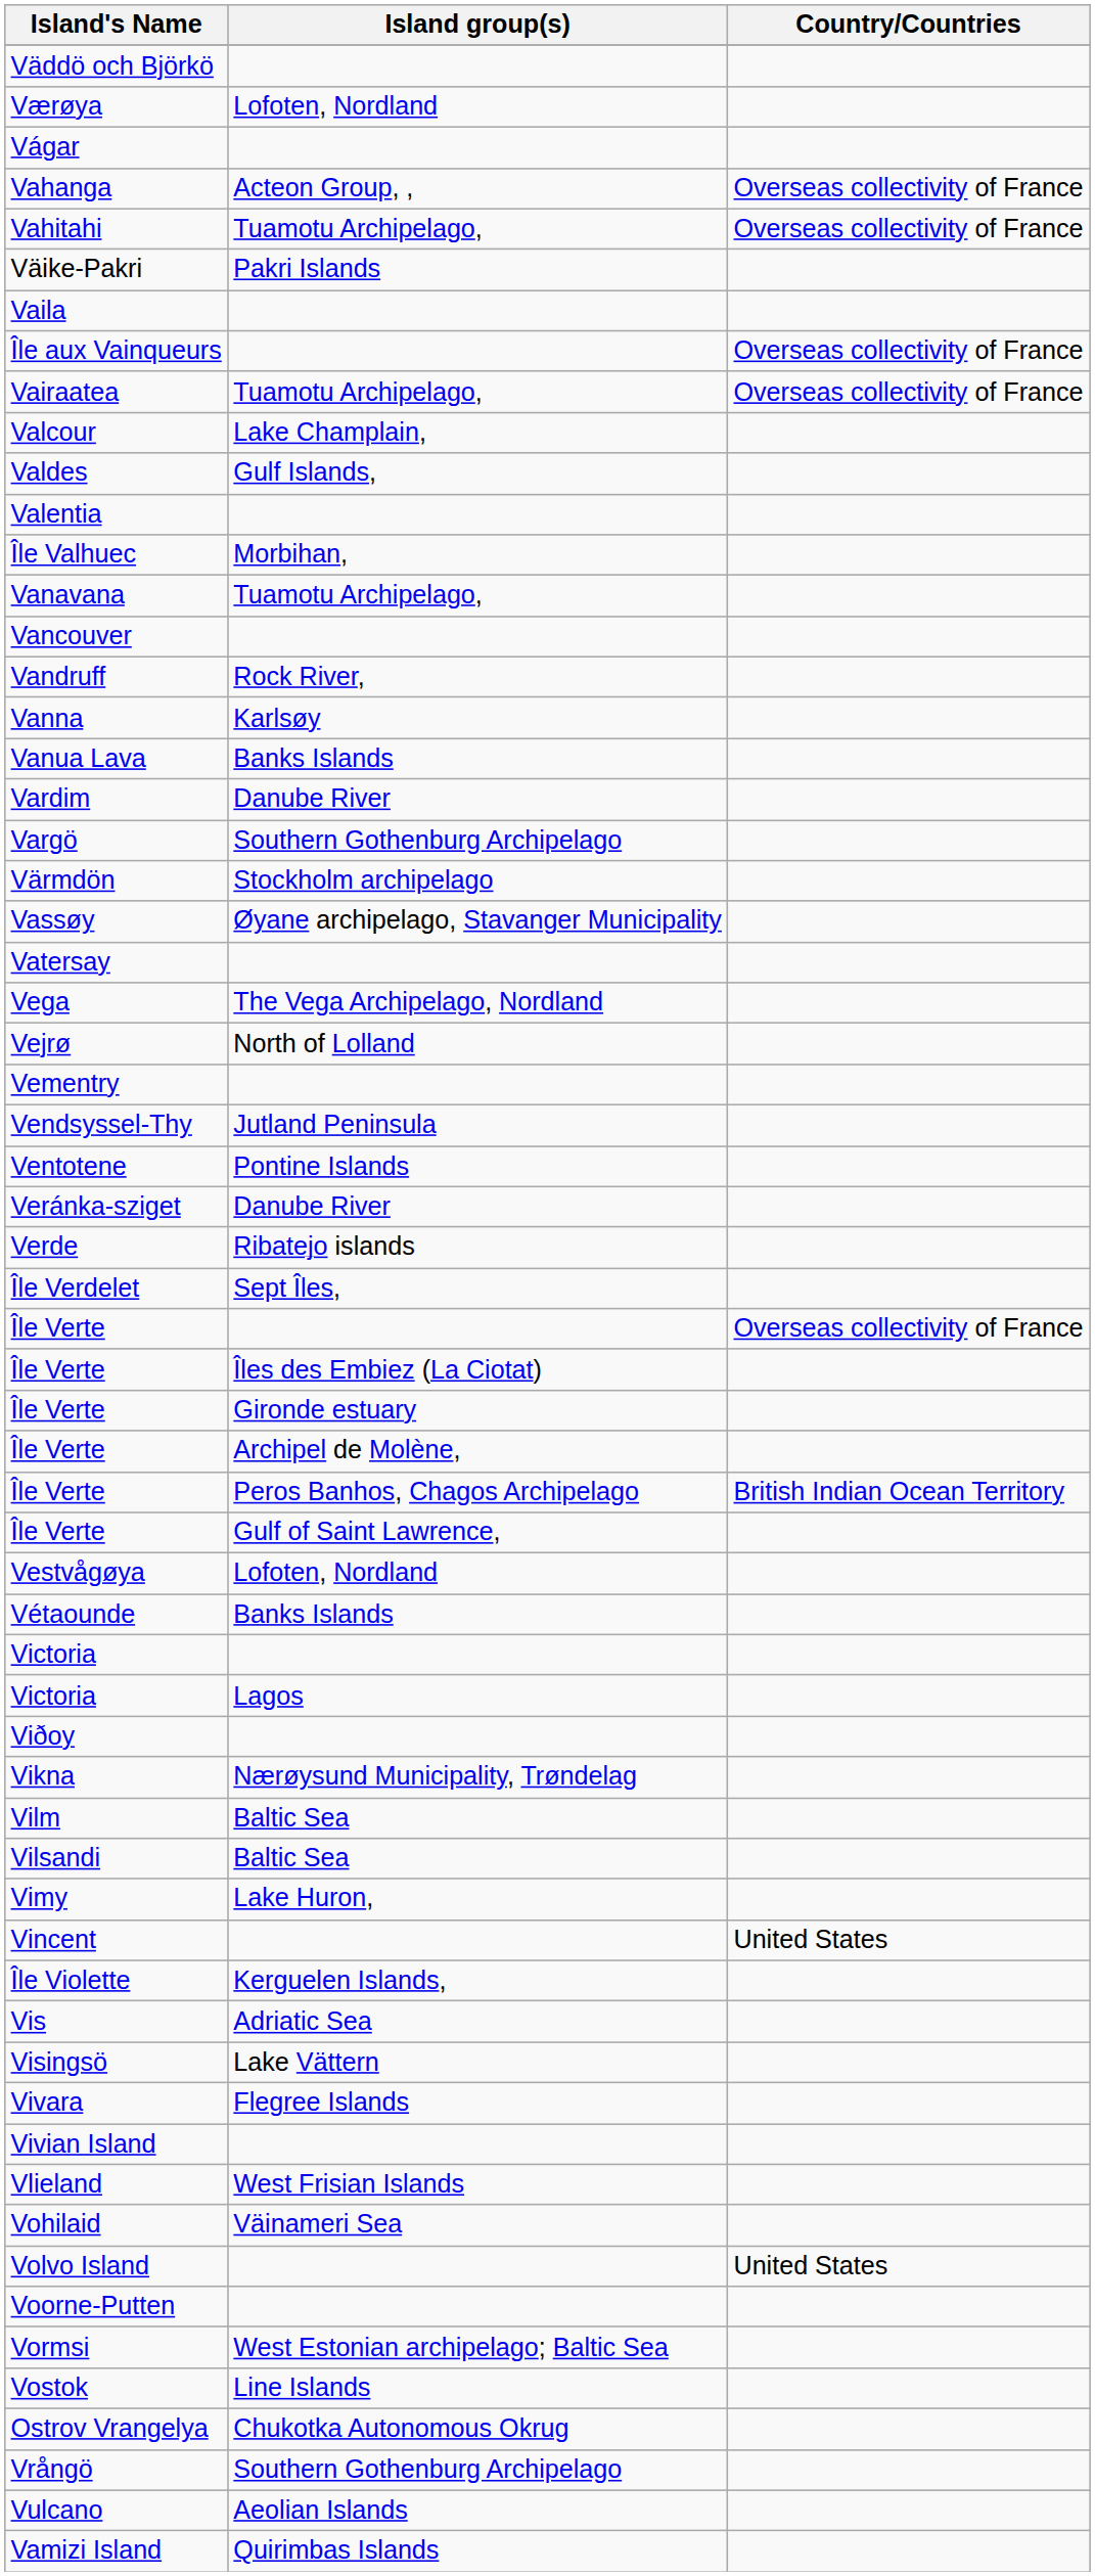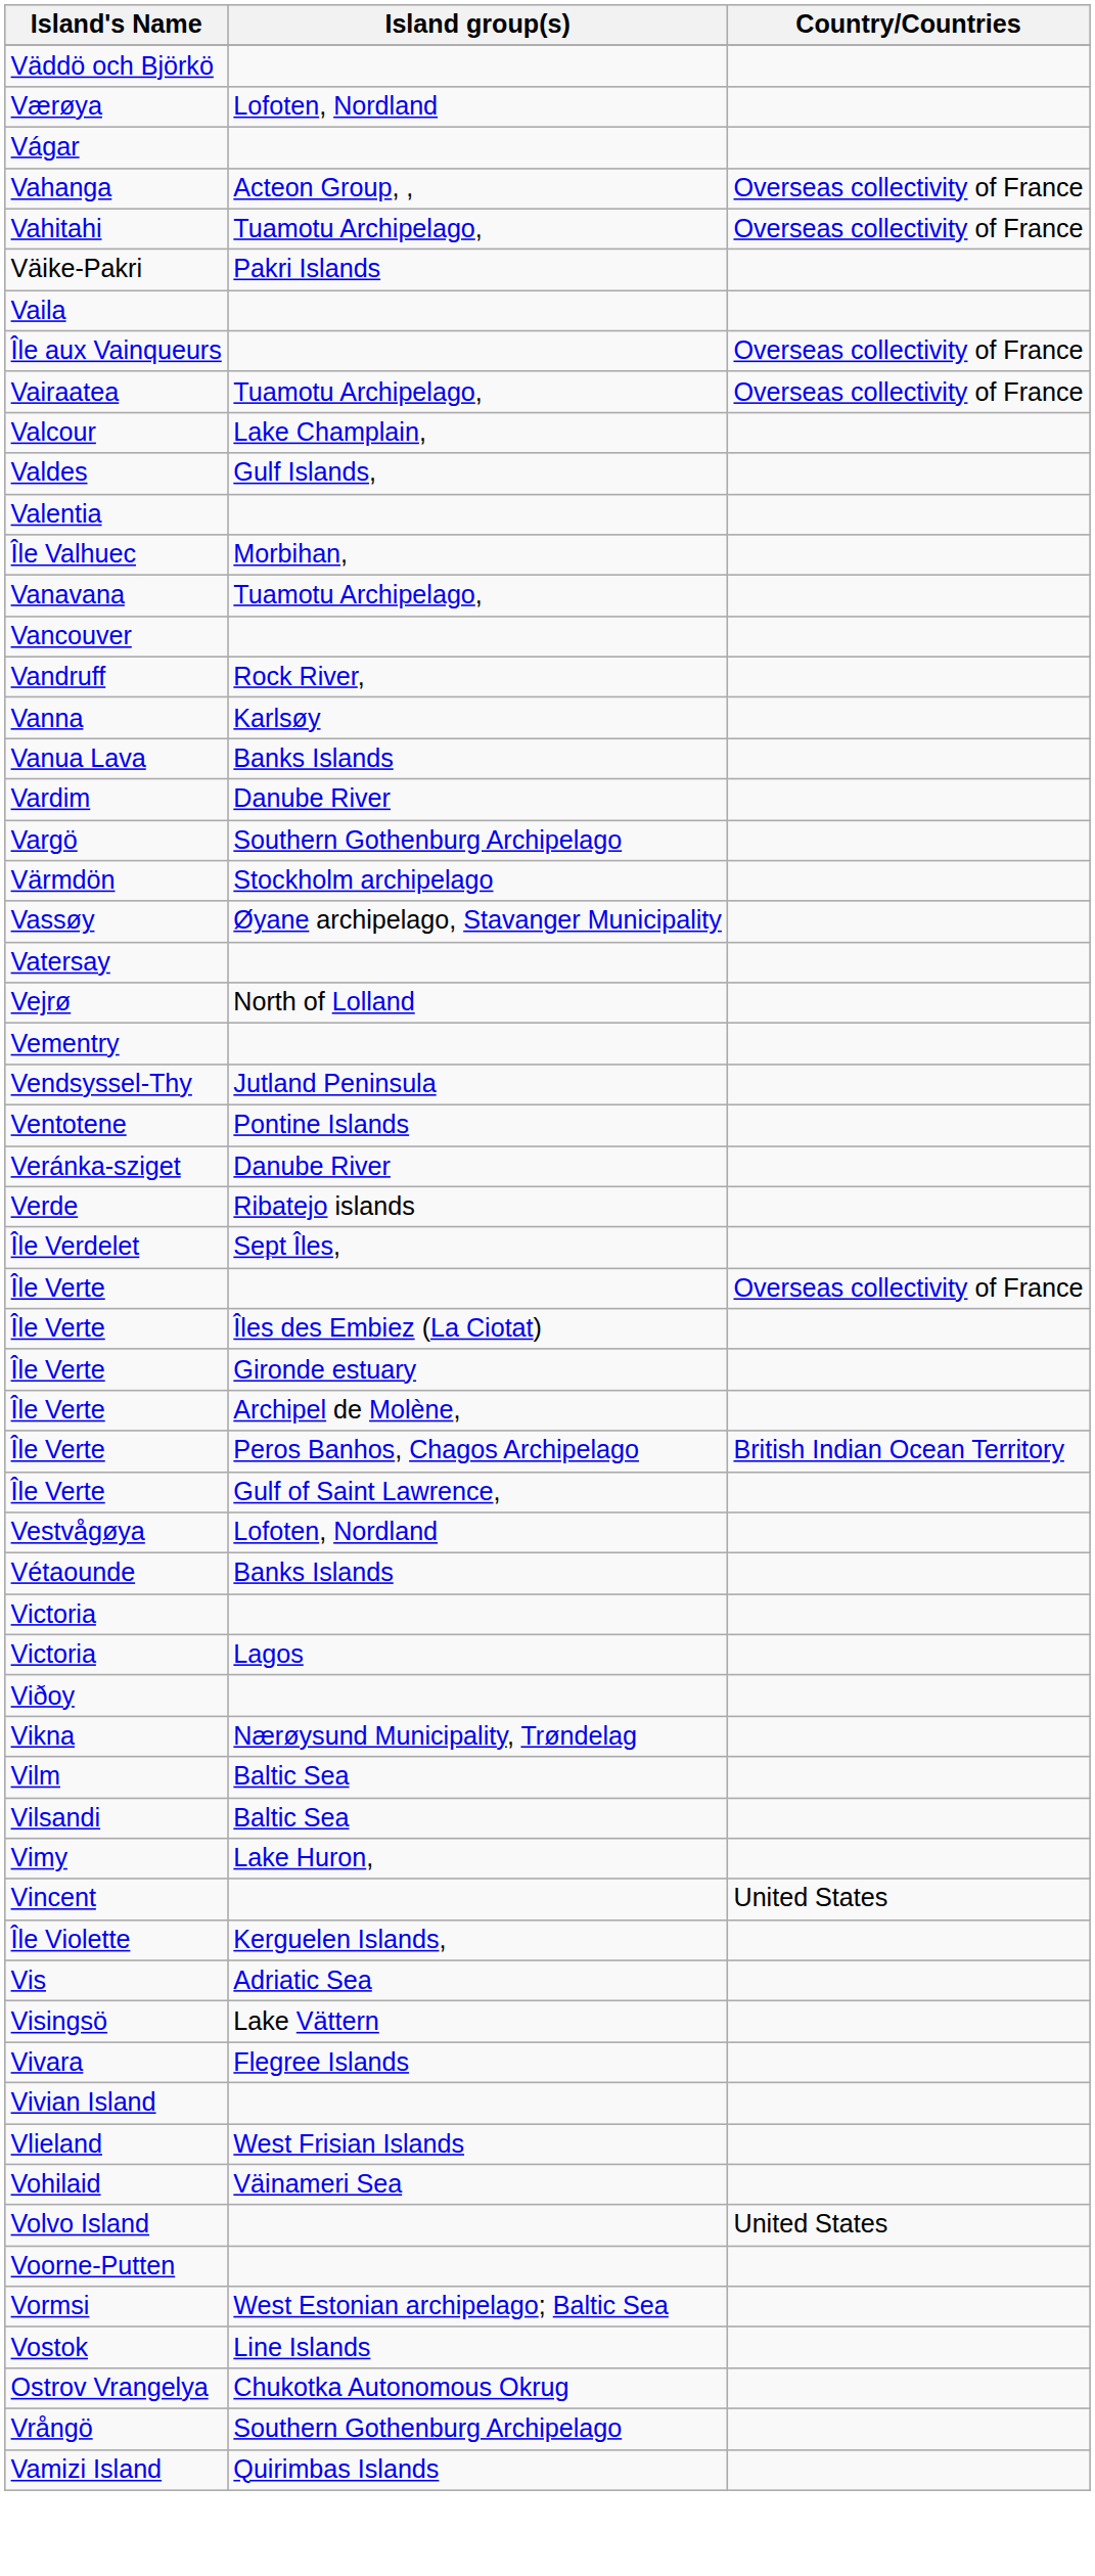 <table class="wikitable">
 <tr>
 <th>Island's Name</th>
 <th>Island group(s)</th>
 <th>Country/Countries</th>
 </tr>
 <tr>
 </tr>
 <tr>
 <td><a href='#'>Väddö och Björkö</a></td>
 <td></td>
 <td></td>
 </tr>
 <tr>
 <td><a href='#'>Værøya</a></td>
 <td><a href='#'>Lofoten</a>, <a href='#'>Nordland</a></td>
 <td></td>
 </tr>
 <tr>
 <td><a href='#'>Vágar</a></td>
 <td></td>
 <td></td>
 </tr>
 <tr>
 <td><a href='#'>Vahanga</a></td>
 <td><a href='#'>Acteon Group</a>, , </td>
 <td> <a href='#'>Overseas collectivity</a> of France</td>
 </tr>
 <tr>
 <td><a href='#'>Vahitahi</a></td>
 <td><a href='#'>Tuamotu Archipelago</a>, </td>
 <td> <a href='#'>Overseas collectivity</a> of France</td>
 </tr>
 <tr>
 <td>Väike-Pakri</td>
 <td><a href='#'>Pakri Islands</a></td>
 <td></td>
 </tr>
 <tr>
 <td><a href='#'>Vaila</a></td>
 <td></td>
 <td></td>
 </tr>
 <tr>
 <td><a href='#'>Île aux Vainqueurs</a></td>
 <td></td>
 <td> <a href='#'>Overseas collectivity</a> of France</td>
 </tr>
 <tr>
 <td><a href='#'>Vairaatea</a></td>
 <td><a href='#'>Tuamotu Archipelago</a>, </td>
 <td> <a href='#'>Overseas collectivity</a> of France</td>
 </tr>
 <tr>
 <td><a href='#'>Valcour</a></td>
 <td><a href='#'>Lake Champlain</a>, </td>
 <td></td>
 </tr>
 <tr>
 <td><a href='#'>Valdes</a></td>
 <td><a href='#'>Gulf Islands</a>, </td>
 <td></td>
 </tr>
 <tr>
 <td><a href='#'>Valentia</a></td>
 <td></td>
 <td></td>
 </tr>
 <tr>
 <td><a href='#'>Île Valhuec</a></td>
 <td><a href='#'>Morbihan</a>, </td>
 <td></td>
 </tr>
 <tr>
 <td><a href='#'>Vanavana</a></td>
 <td><a href='#'>Tuamotu Archipelago</a>, </td>
 <td></td>
 </tr>
 <tr>
 <td><a href='#'>Vancouver</a></td>
 <td></td>
 <td></td>
 </tr>
 <tr>
 <td><a href='#'>Vandruff</a></td>
 <td><a href='#'>Rock River</a>, </td>
 <td></td>
 </tr>
 <tr>
 <td><a href='#'>Vanna</a></td>
 <td><a href='#'>Karlsøy</a></td>
 <td></td>
 </tr>
 <tr>
 <td><a href='#'>Vanua Lava</a></td>
 <td><a href='#'>Banks Islands</a></td>
 <td></td>
 </tr>
 <tr>
 <td><a href='#'>Vardim</a></td>
 <td><a href='#'>Danube River</a></td>
 <td></td>
 </tr>
 <tr>
 <td><a href='#'>Vargö</a></td>
 <td><a href='#'>Southern Gothenburg Archipelago</a></td>
 <td></td>
 </tr>
 <tr>
 <td><a href='#'>Värmdön</a></td>
 <td><a href='#'>Stockholm archipelago</a></td>
 <td></td>
 </tr>
 <tr>
 <td><a href='#'>Vassøy</a></td>
 <td><a href='#'>Øyane</a> archipelago, <a href='#'>Stavanger Municipality</a></td>
 <td></td>
 </tr>
 <tr>
 <td><a href='#'>Vatersay</a></td>
 <td></td>
-<td></td>
-</tr>
-<tr>
-<td><a href='#'>Vega</a></td>
-<td><a href='#'>The Vega Archipelago</a>, <a href='#'>Nordland</a></td>
 <td></td>
 </tr>
 <tr>
 <td><a href='#'>Vejrø</a></td>
 <td>North of <a href='#'>Lolland</a></td>
 <td></td>
 </tr>
 <tr>
 <td><a href='#'>Vementry</a></td>
 <td></td>
 <td></td>
 </tr>
 <tr>
 <td><a href='#'>Vendsyssel-Thy</a></td>
 <td><a href='#'>Jutland Peninsula</a></td>
 <td></td>
 </tr>
 <tr>
 <td><a href='#'>Ventotene</a></td>
 <td><a href='#'>Pontine Islands</a></td>
 <td></td>
 </tr>
 <tr>
 <td><a href='#'>Veránka-sziget</a></td>
 <td><a href='#'>Danube River</a></td>
 <td></td>
 </tr>
 <tr>
 <td><a href='#'>Verde</a></td>
 <td><a href='#'>Ribatejo</a> islands</td>
 <td></td>
 </tr>
 <tr>
 <td><a href='#'>Île Verdelet</a></td>
 <td><a href='#'>Sept Îles</a>, </td>
 <td></td>
 </tr>
 <tr>
 <td><a href='#'>Île Verte</a></td>
 <td></td>
 <td> <a href='#'>Overseas collectivity</a> of France</td>
 </tr>
 <tr>
 <td><a href='#'>Île Verte</a></td>
 <td><a href='#'>Îles des Embiez</a> (<a href='#'>La Ciotat</a>)</td>
 <td></td>
 </tr>
 <tr>
 <td><a href='#'>Île Verte</a></td>
 <td><a href='#'>Gironde estuary</a></td>
 <td></td>
 </tr>
 <tr>
 <td><a href='#'>Île Verte</a></td>
 <td><a href='#'>Archipel</a> de <a href='#'>Molène</a>, </td>
 <td></td>
 </tr>
 <tr>
 <td><a href='#'>Île Verte</a></td>
 <td><a href='#'>Peros Banhos</a>, <a href='#'>Chagos Archipelago</a></td>
 <td><a href='#'>British Indian Ocean Territory</a></td>
 </tr>
 <tr>
 <td><a href='#'>Île Verte</a> </td>
 <td><a href='#'>Gulf of Saint Lawrence</a>, </td>
 <td></td>
 </tr>
 <tr>
 <td><a href='#'>Vestvågøya</a></td>
 <td><a href='#'>Lofoten</a>, <a href='#'>Nordland</a></td>
 <td></td>
 </tr>
 <tr>
 <td><a href='#'>Vétaounde</a></td>
 <td><a href='#'>Banks Islands</a></td>
 <td></td>
 </tr>
 <tr>
 <td><a href='#'>Victoria</a></td>
 <td></td>
 <td></td>
 </tr>
 <tr>
 <td><a href='#'>Victoria</a></td>
 <td><a href='#'>Lagos</a></td>
 <td></td>
 </tr>
 <tr>
 <td><a href='#'>Viðoy</a></td>
 <td></td>
 <td></td>
 </tr>
 <tr>
 <td><a href='#'>Vikna</a></td>
 <td><a href='#'>Nærøysund Municipality</a>, <a href='#'>Trøndelag</a></td>
 <td></td>
 </tr>
 <tr>
 <td><a href='#'>Vilm</a></td>
 <td><a href='#'>Baltic Sea</a></td>
 <td></td>
 </tr>
 <tr>
 <td><a href='#'>Vilsandi</a></td>
 <td><a href='#'>Baltic Sea</a></td>
 <td></td>
 </tr>
 <tr>
 <td><a href='#'>Vimy</a></td>
 <td><a href='#'>Lake Huron</a>, </td>
 <td></td>
 </tr>
 <tr>
 <td><a href='#'>Vincent</a></td>
 <td></td>
 <td> United States</td>
 </tr>
 <tr>
 <td><a href='#'>Île Violette</a></td>
 <td><a href='#'>Kerguelen Islands</a>, </td>
 <td></td>
 </tr>
 <tr>
 <td><a href='#'>Vis</a></td>
 <td><a href='#'>Adriatic Sea</a></td>
 <td></td>
 </tr>
 <tr>
 <td><a href='#'>Visingsö</a></td>
 <td>Lake <a href='#'>Vättern</a></td>
 <td></td>
 </tr>
 <tr>
 <td><a href='#'>Vivara</a></td>
 <td><a href='#'>Flegree Islands</a></td>
 <td></td>
 </tr>
 <tr>
 <td><a href='#'>Vivian Island</a></td>
 <td></td>
 <td></td>
 </tr>
 <tr>
 <td><a href='#'>Vlieland</a></td>
 <td><a href='#'>West Frisian Islands</a></td>
 <td></td>
 </tr>
 <tr>
 <td><a href='#'>Vohilaid</a></td>
 <td><a href='#'>Väinameri Sea</a></td>
 <td></td>
 </tr>
 <tr>
 <td><a href='#'>Volvo Island</a></td>
 <td></td>
 <td> United States</td>
 </tr>
 <tr>
 <td><a href='#'>Voorne-Putten</a></td>
 <td></td>
 <td></td>
 </tr>
 <tr>
 <td><a href='#'>Vormsi</a></td>
 <td><a href='#'>West Estonian archipelago</a>; <a href='#'>Baltic Sea</a></td>
 <td></td>
 </tr>
 <tr>
 <td><a href='#'>Vostok</a></td>
 <td><a href='#'>Line Islands</a></td>
 <td></td>
 </tr>
 <tr>
 <td><a href='#'>Ostrov Vrangelya</a></td>
 <td><a href='#'>Chukotka Autonomous Okrug</a></td>
 <td></td>
 </tr>
 <tr>
 <td><a href='#'>Vrångö</a></td>
 <td><a href='#'>Southern Gothenburg Archipelago</a></td>
 <td></td>
 </tr>
 <tr>
-<td><a href='#'>Vulcano</a></td>
-<td><a href='#'>Aeolian Islands</a></td>
-<td></td>
-</tr>
-<tr>
 <td><a href='#'>Vamizi Island</a></td>
 <td><a href='#'>Quirimbas Islands</a></td>
 <td></td>
 </tr>
 </table>
